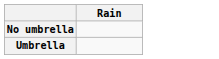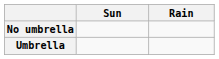 <table class="wikitable" align="left">
 <tr>
 <th></th>
+<th>    Sun    </th>
 <th>   Rain   </th>
 </tr>
 <tr>
 <th>No umbrella</th>
 <td></td>
+<td></td>
 </tr>
 <tr>
 <th>Umbrella</th>
 <td></td>
+<td></td>
 </tr>
 </table>
